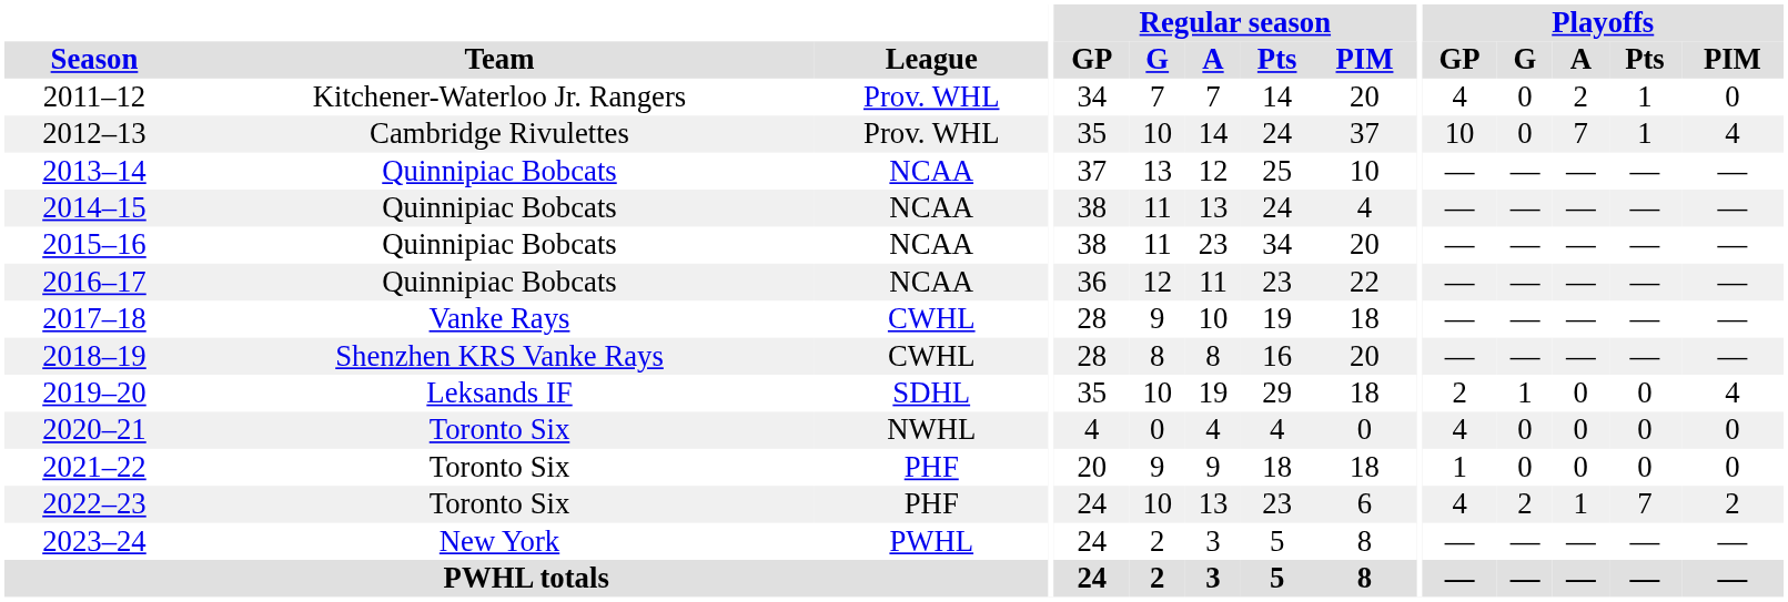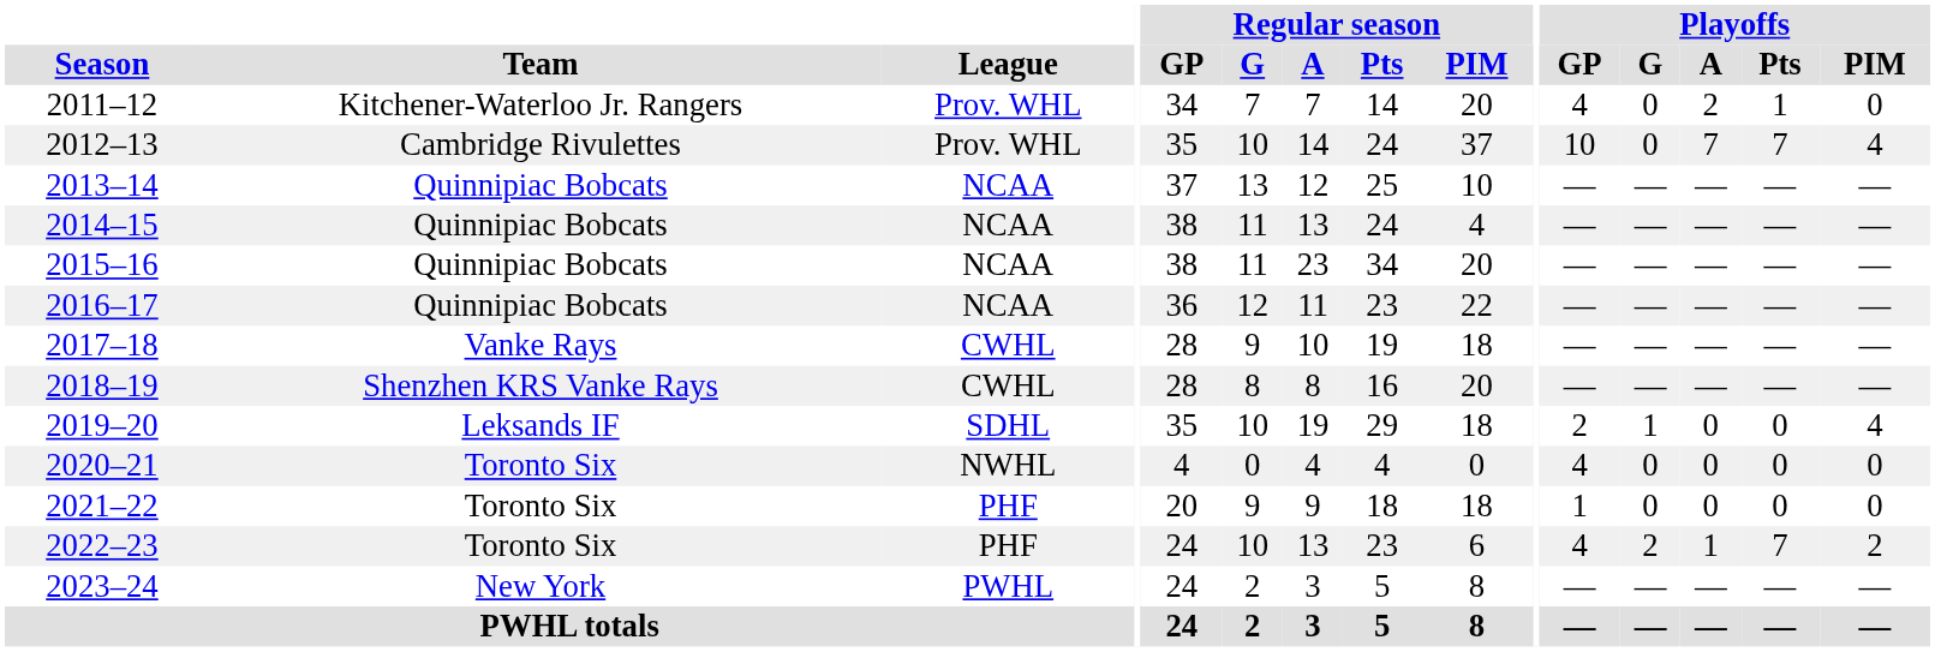 <table border="0" cellpadding="1" cellspacing="0" style="text-align:center; width:60em;">
 <tr bgcolor="#e0e0e0">
 <th colspan="3" bgcolor="#ffffff"></th>
 <th rowspan="94" bgcolor="#ffffff"></th>
 <th colspan="5"><a href='#'>Regular season</a></th>
 <th rowspan="94" bgcolor="#ffffff"></th>
 <th colspan="5"><a href='#'>Playoffs</a></th>
 </tr>
 <tr bgcolor="#e0e0e0">
 <th><a href='#'>Season</a></th>
 <th>Team</th>
 <th>League</th>
 <th>GP</th>
 <th><a href='#'>G</a></th>
 <th><a href='#'>A</a></th>
 <th><a href='#'>Pts</a></th>
 <th><a href='#'>PIM</a></th>
 <th>GP</th>
 <th>G</th>
 <th>A</th>
 <th>Pts</th>
 <th>PIM</th>
 </tr>
 <tr>
 <td>2011–12</td>
 <td>Kitchener-Waterloo Jr. Rangers</td>
 <td><a href='#'>Prov. WHL</a></td>
 <td>34</td>
 <td>7</td>
 <td>7</td>
 <td>14</td>
 <td>20</td>
 <td>4</td>
 <td>0</td>
 <td>2</td>
 <td>1</td>
 <td>0</td>
 </tr>
 <tr bgcolor="#f0f0f0">
 <td>2012–13</td>
 <td>Cambridge Rivulettes</td>
 <td>Prov. WHL</td>
 <td>35</td>
 <td>10</td>
 <td>14</td>
 <td>24</td>
 <td>37</td>
 <td>10</td>
 <td>0</td>
 <td>7</td>
-<td>1</td>
+<td>7</td>
 <td>4</td>
 </tr>
 <tr>
 <td><a href='#'>2013–14</a></td>
 <td><a href='#'>Quinnipiac Bobcats</a></td>
 <td><a href='#'>NCAA</a></td>
 <td>37</td>
 <td>13</td>
 <td>12</td>
 <td>25</td>
 <td>10</td>
 <td>—</td>
 <td>—</td>
 <td>—</td>
 <td>—</td>
 <td>—</td>
 </tr>
 <tr bgcolor="#f0f0f0">
 <td><a href='#'>2014–15</a></td>
 <td>Quinnipiac Bobcats</td>
 <td>NCAA</td>
 <td>38</td>
 <td>11</td>
 <td>13</td>
 <td>24</td>
 <td>4</td>
 <td>—</td>
 <td>—</td>
 <td>—</td>
 <td>—</td>
 <td>—</td>
 </tr>
 <tr>
 <td><a href='#'>2015–16</a></td>
 <td>Quinnipiac Bobcats</td>
 <td>NCAA</td>
 <td>38</td>
 <td>11</td>
 <td>23</td>
 <td>34</td>
 <td>20</td>
 <td>—</td>
 <td>—</td>
 <td>—</td>
 <td>—</td>
 <td>—</td>
 </tr>
 <tr bgcolor="#f0f0f0">
 <td><a href='#'>2016–17</a></td>
 <td>Quinnipiac Bobcats</td>
 <td>NCAA</td>
 <td>36</td>
 <td>12</td>
 <td>11</td>
 <td>23</td>
 <td>22</td>
 <td>—</td>
 <td>—</td>
 <td>—</td>
 <td>—</td>
 <td>—</td>
 </tr>
 <tr>
 <td><a href='#'>2017–18</a></td>
 <td><a href='#'>Vanke Rays</a></td>
 <td><a href='#'>CWHL</a></td>
 <td>28</td>
 <td>9</td>
 <td>10</td>
 <td>19</td>
 <td>18</td>
 <td>—</td>
 <td>—</td>
 <td>—</td>
 <td>—</td>
 <td>—</td>
 </tr>
 <tr bgcolor="#f0f0f0">
 <td><a href='#'>2018–19</a></td>
 <td><a href='#'>Shenzhen KRS Vanke Rays</a></td>
 <td>CWHL</td>
 <td>28</td>
 <td>8</td>
 <td>8</td>
 <td>16</td>
 <td>20</td>
 <td>—</td>
 <td>—</td>
 <td>—</td>
 <td>—</td>
 <td>—</td>
 </tr>
 <tr>
 <td><a href='#'>2019–20</a></td>
 <td><a href='#'>Leksands IF</a></td>
 <td><a href='#'>SDHL</a></td>
 <td>35</td>
 <td>10</td>
 <td>19</td>
 <td>29</td>
 <td>18</td>
 <td>2</td>
 <td>1</td>
 <td>0</td>
 <td>0</td>
 <td>4</td>
 </tr>
 <tr bgcolor="#f0f0f0">
 <td><a href='#'>2020–21</a></td>
 <td><a href='#'>Toronto Six</a></td>
 <td>NWHL</td>
 <td>4</td>
 <td>0</td>
 <td>4</td>
 <td>4</td>
 <td>0</td>
 <td>4</td>
 <td>0</td>
 <td>0</td>
 <td>0</td>
 <td>0</td>
 </tr>
 <tr>
 <td><a href='#'>2021–22</a></td>
 <td>Toronto Six</td>
 <td><a href='#'>PHF</a></td>
 <td>20</td>
 <td>9</td>
 <td>9</td>
 <td>18</td>
 <td>18</td>
 <td>1</td>
 <td>0</td>
 <td>0</td>
 <td>0</td>
 <td>0</td>
 </tr>
 <tr bgcolor="#f0f0f0">
 <td><a href='#'>2022–23</a></td>
 <td>Toronto Six</td>
 <td>PHF</td>
 <td>24</td>
 <td>10</td>
 <td>13</td>
 <td>23</td>
 <td>6</td>
 <td>4</td>
 <td>2</td>
 <td>1</td>
 <td>7</td>
 <td>2</td>
 </tr>
 <tr>
 <td><a href='#'>2023–24</a></td>
 <td><a href='#'>New York</a></td>
 <td><a href='#'>PWHL</a></td>
 <td>24</td>
 <td>2</td>
 <td>3</td>
 <td>5</td>
 <td>8</td>
 <td>—</td>
 <td>—</td>
 <td>—</td>
 <td>—</td>
 <td>—</td>
 </tr>
 <tr bgcolor="#e0e0e0">
 <th colspan="3">PWHL totals</th>
 <th>24</th>
 <th>2</th>
 <th>3</th>
 <th>5</th>
 <th>8</th>
 <th>—</th>
 <th>—</th>
 <th>—</th>
 <th>—</th>
 <th>—</th>
 </tr>
 </table>
